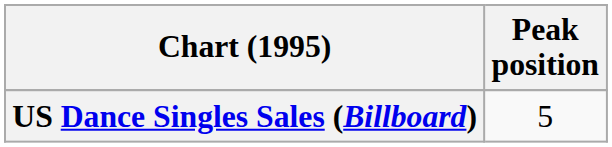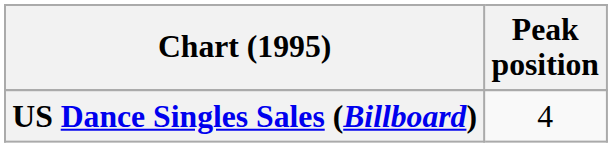 <table class="wikitable sortable plainrowheaders" style="text-align:center">
 <tr>
 <th scope="col">Chart (1995)</th>
 <th scope="col">Peak<br>position</th>
 </tr>
 <tr>
 </tr>
 <tr>
 </tr>
 <tr>
 </tr>
 <tr>
 <th scope="row">US <a href='#'>Dance Singles Sales</a> (<em><a href='#'>Billboard</a></em>)</th>
-<td>5</td>
+<td>4</td>
 </tr>
 </table>
